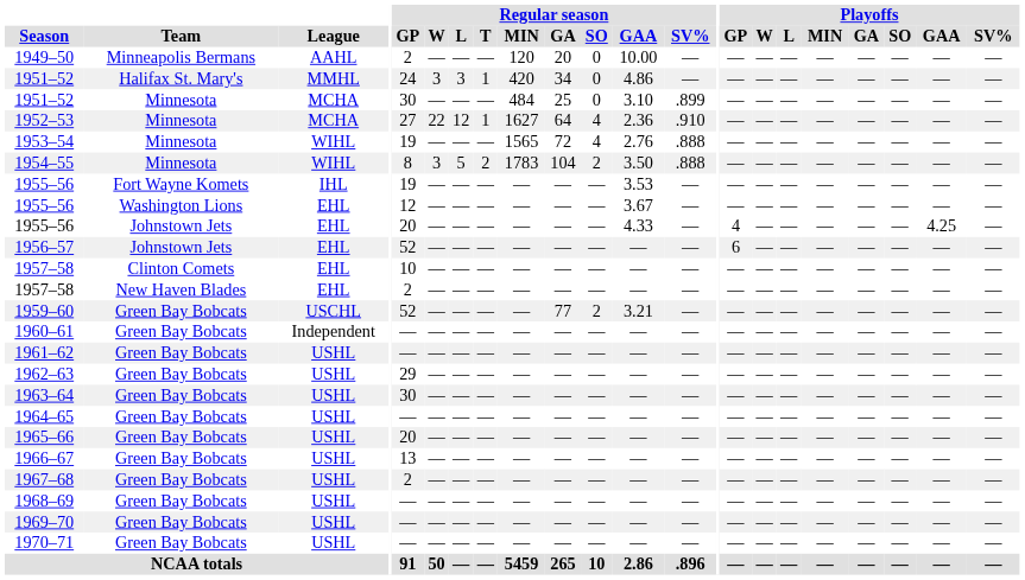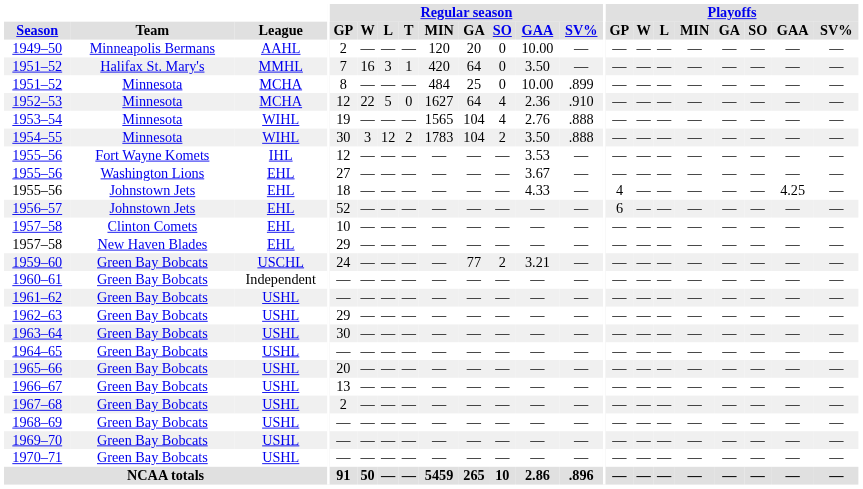 <table border="0" cellpadding="1" cellspacing="0" style="text-align:center; width:60em">
 <tr bgcolor="#e0e0e0">
 <th colspan="3" bgcolor="#ffffff"></th>
 <th rowspan="99" bgcolor="#ffffff"></th>
 <th colspan="9"><a href='#'>Regular season</a></th>
 <th rowspan="99" bgcolor="#ffffff"></th>
 <th colspan="8"><a href='#'>Playoffs</a></th>
 </tr>
 <tr bgcolor="#e0e0e0">
 <th><a href='#'>Season</a></th>
 <th>Team</th>
 <th>League</th>
 <th>GP</th>
 <th>W</th>
 <th>L</th>
 <th>T</th>
 <th>MIN</th>
 <th>GA</th>
 <th><a href='#'>SO</a></th>
 <th><a href='#'>GAA</a></th>
 <th><a href='#'>SV%</a></th>
 <th>GP</th>
 <th>W</th>
 <th>L</th>
 <th>MIN</th>
 <th>GA</th>
 <th>SO</th>
 <th>GAA</th>
 <th>SV%</th>
 </tr>
 <tr>
 <td><a href='#'>1949–50</a></td>
 <td><a href='#'>Minneapolis Bermans</a></td>
 <td><a href='#'>AAHL</a></td>
 <td>2</td>
 <td>—</td>
 <td>—</td>
 <td>—</td>
 <td>120</td>
 <td>20</td>
 <td>0</td>
 <td>10.00</td>
 <td>—</td>
 <td>—</td>
 <td>—</td>
 <td>—</td>
 <td>—</td>
 <td>—</td>
 <td>—</td>
 <td>—</td>
 <td>—</td>
 </tr>
 <tr bgcolor="f0f0f0">
 <td><a href='#'>1951–52</a></td>
 <td><a href='#'>Halifax St. Mary's</a></td>
 <td><a href='#'>MMHL</a></td>
-<td>24</td>
-<td>3</td>
+<td>7</td>
+<td>16</td>
 <td>3</td>
 <td>1</td>
 <td>420</td>
-<td>34</td>
+<td>64</td>
 <td>0</td>
-<td>4.86</td>
+<td>3.50</td>
 <td>—</td>
 <td>—</td>
 <td>—</td>
 <td>—</td>
 <td>—</td>
 <td>—</td>
 <td>—</td>
 <td>—</td>
 <td>—</td>
 </tr>
 <tr>
 <td><a href='#'>1951–52</a></td>
 <td><a href='#'>Minnesota</a></td>
 <td><a href='#'>MCHA</a></td>
-<td>30</td>
+<td>8</td>
 <td>—</td>
 <td>—</td>
 <td>—</td>
 <td>484</td>
 <td>25</td>
 <td>0</td>
-<td>3.10</td>
+<td>10.00</td>
 <td>.899</td>
 <td>—</td>
 <td>—</td>
 <td>—</td>
 <td>—</td>
 <td>—</td>
 <td>—</td>
 <td>—</td>
 <td>—</td>
 </tr>
 <tr bgcolor="f0f0f0">
 <td><a href='#'>1952–53</a></td>
 <td><a href='#'>Minnesota</a></td>
 <td><a href='#'>MCHA</a></td>
-<td>27</td>
+<td>12</td>
 <td>22</td>
-<td>12</td>
-<td>1</td>
+<td>5</td>
+<td>0</td>
 <td>1627</td>
 <td>64</td>
 <td>4</td>
 <td>2.36</td>
 <td>.910</td>
 <td>—</td>
 <td>—</td>
 <td>—</td>
 <td>—</td>
 <td>—</td>
 <td>—</td>
 <td>—</td>
 <td>—</td>
 </tr>
 <tr>
 <td><a href='#'>1953–54</a></td>
 <td><a href='#'>Minnesota</a></td>
 <td><a href='#'>WIHL</a></td>
 <td>19</td>
 <td>—</td>
 <td>—</td>
 <td>—</td>
 <td>1565</td>
-<td>72</td>
+<td>104</td>
 <td>4</td>
 <td>2.76</td>
 <td>.888</td>
 <td>—</td>
 <td>—</td>
 <td>—</td>
 <td>—</td>
 <td>—</td>
 <td>—</td>
 <td>—</td>
 <td>—</td>
 </tr>
 <tr bgcolor="f0f0f0">
 <td><a href='#'>1954–55</a></td>
 <td><a href='#'>Minnesota</a></td>
 <td><a href='#'>WIHL</a></td>
-<td>8</td>
+<td>30</td>
 <td>3</td>
-<td>5</td>
+<td>12</td>
 <td>2</td>
 <td>1783</td>
 <td>104</td>
 <td>2</td>
 <td>3.50</td>
 <td>.888</td>
 <td>—</td>
 <td>—</td>
 <td>—</td>
 <td>—</td>
 <td>—</td>
 <td>—</td>
 <td>—</td>
 <td>—</td>
 </tr>
 <tr>
 <td><a href='#'>1955–56</a></td>
 <td><a href='#'>Fort Wayne Komets</a></td>
 <td><a href='#'>IHL</a></td>
-<td>19</td>
+<td>12</td>
 <td>—</td>
 <td>—</td>
 <td>—</td>
 <td>—</td>
 <td>—</td>
 <td>—</td>
 <td>3.53</td>
 <td>—</td>
 <td>—</td>
 <td>—</td>
 <td>—</td>
 <td>—</td>
 <td>—</td>
 <td>—</td>
 <td>—</td>
 <td>—</td>
 </tr>
 <tr>
 <td><a href='#'>1955–56</a></td>
 <td><a href='#'>Washington Lions</a></td>
 <td><a href='#'>EHL</a></td>
-<td>12</td>
+<td>27</td>
 <td>—</td>
 <td>—</td>
 <td>—</td>
 <td>—</td>
 <td>—</td>
 <td>—</td>
 <td>3.67</td>
 <td>—</td>
 <td>—</td>
 <td>—</td>
 <td>—</td>
 <td>—</td>
 <td>—</td>
 <td>—</td>
 <td>—</td>
 <td>—</td>
 </tr>
 <tr>
 <td>1955–56</td>
 <td><a href='#'>Johnstown Jets</a></td>
 <td><a href='#'>EHL</a></td>
-<td>20</td>
+<td>18</td>
 <td>—</td>
 <td>—</td>
 <td>—</td>
 <td>—</td>
 <td>—</td>
 <td>—</td>
 <td>4.33</td>
 <td>—</td>
 <td>4</td>
 <td>—</td>
 <td>—</td>
 <td>—</td>
 <td>—</td>
 <td>—</td>
 <td>4.25</td>
 <td>—</td>
 </tr>
 <tr bgcolor="f0f0f0">
 <td><a href='#'>1956–57</a></td>
 <td><a href='#'>Johnstown Jets</a></td>
 <td><a href='#'>EHL</a></td>
 <td>52</td>
 <td>—</td>
 <td>—</td>
 <td>—</td>
 <td>—</td>
 <td>—</td>
 <td>—</td>
 <td>—</td>
 <td>—</td>
 <td>6</td>
 <td>—</td>
 <td>—</td>
 <td>—</td>
 <td>—</td>
 <td>—</td>
 <td>—</td>
 <td>—</td>
 </tr>
 <tr>
 <td><a href='#'>1957–58</a></td>
 <td><a href='#'>Clinton Comets</a></td>
 <td><a href='#'>EHL</a></td>
 <td>10</td>
 <td>—</td>
 <td>—</td>
 <td>—</td>
 <td>—</td>
 <td>—</td>
 <td>—</td>
 <td>—</td>
 <td>—</td>
 <td>—</td>
 <td>—</td>
 <td>—</td>
 <td>—</td>
 <td>—</td>
 <td>—</td>
 <td>—</td>
 <td>—</td>
 </tr>
 <tr>
 <td>1957–58</td>
 <td><a href='#'>New Haven Blades</a></td>
 <td><a href='#'>EHL</a></td>
-<td>2</td>
+<td>29</td>
 <td>—</td>
 <td>—</td>
 <td>—</td>
 <td>—</td>
 <td>—</td>
 <td>—</td>
 <td>—</td>
 <td>—</td>
 <td>—</td>
 <td>—</td>
 <td>—</td>
 <td>—</td>
 <td>—</td>
 <td>—</td>
 <td>—</td>
 <td>—</td>
 </tr>
 <tr bgcolor="f0f0f0">
 <td><a href='#'>1959–60</a></td>
 <td><a href='#'>Green Bay Bobcats</a></td>
 <td><a href='#'>USCHL</a></td>
-<td>52</td>
+<td>24</td>
 <td>—</td>
 <td>—</td>
 <td>—</td>
 <td>—</td>
 <td>77</td>
 <td>2</td>
 <td>3.21</td>
 <td>—</td>
 <td>—</td>
 <td>—</td>
 <td>—</td>
 <td>—</td>
 <td>—</td>
 <td>—</td>
 <td>—</td>
 <td>—</td>
 </tr>
 <tr>
 <td><a href='#'>1960–61</a></td>
 <td><a href='#'>Green Bay Bobcats</a></td>
 <td>Independent</td>
 <td>—</td>
 <td>—</td>
 <td>—</td>
 <td>—</td>
 <td>—</td>
 <td>—</td>
 <td>—</td>
 <td>—</td>
 <td>—</td>
 <td>—</td>
 <td>—</td>
 <td>—</td>
 <td>—</td>
 <td>—</td>
 <td>—</td>
 <td>—</td>
 <td>—</td>
 </tr>
 <tr bgcolor="f0f0f0">
 <td><a href='#'>1961–62</a></td>
 <td><a href='#'>Green Bay Bobcats</a></td>
 <td><a href='#'>USHL</a></td>
 <td>—</td>
 <td>—</td>
 <td>—</td>
 <td>—</td>
 <td>—</td>
 <td>—</td>
 <td>—</td>
 <td>—</td>
 <td>—</td>
 <td>—</td>
 <td>—</td>
 <td>—</td>
 <td>—</td>
 <td>—</td>
 <td>—</td>
 <td>—</td>
 <td>—</td>
 </tr>
 <tr>
 <td><a href='#'>1962–63</a></td>
 <td><a href='#'>Green Bay Bobcats</a></td>
 <td><a href='#'>USHL</a></td>
 <td>29</td>
 <td>—</td>
 <td>—</td>
 <td>—</td>
 <td>—</td>
 <td>—</td>
 <td>—</td>
 <td>—</td>
 <td>—</td>
 <td>—</td>
 <td>—</td>
 <td>—</td>
 <td>—</td>
 <td>—</td>
 <td>—</td>
 <td>—</td>
 <td>—</td>
 </tr>
 <tr bgcolor="f0f0f0">
 <td><a href='#'>1963–64</a></td>
 <td><a href='#'>Green Bay Bobcats</a></td>
 <td><a href='#'>USHL</a></td>
 <td>30</td>
 <td>—</td>
 <td>—</td>
 <td>—</td>
 <td>—</td>
 <td>—</td>
 <td>—</td>
 <td>—</td>
 <td>—</td>
 <td>—</td>
 <td>—</td>
 <td>—</td>
 <td>—</td>
 <td>—</td>
 <td>—</td>
 <td>—</td>
 <td>—</td>
 </tr>
 <tr>
 <td><a href='#'>1964–65</a></td>
 <td><a href='#'>Green Bay Bobcats</a></td>
 <td><a href='#'>USHL</a></td>
 <td>—</td>
 <td>—</td>
 <td>—</td>
 <td>—</td>
 <td>—</td>
 <td>—</td>
 <td>—</td>
 <td>—</td>
 <td>—</td>
 <td>—</td>
 <td>—</td>
 <td>—</td>
 <td>—</td>
 <td>—</td>
 <td>—</td>
 <td>—</td>
 <td>—</td>
 </tr>
 <tr bgcolor="f0f0f0">
 <td><a href='#'>1965–66</a></td>
 <td><a href='#'>Green Bay Bobcats</a></td>
 <td><a href='#'>USHL</a></td>
 <td>20</td>
 <td>—</td>
 <td>—</td>
 <td>—</td>
 <td>—</td>
 <td>—</td>
 <td>—</td>
 <td>—</td>
 <td>—</td>
 <td>—</td>
 <td>—</td>
 <td>—</td>
 <td>—</td>
 <td>—</td>
 <td>—</td>
 <td>—</td>
 <td>—</td>
 </tr>
 <tr>
 <td><a href='#'>1966–67</a></td>
 <td><a href='#'>Green Bay Bobcats</a></td>
 <td><a href='#'>USHL</a></td>
 <td>13</td>
 <td>—</td>
 <td>—</td>
 <td>—</td>
 <td>—</td>
 <td>—</td>
 <td>—</td>
 <td>—</td>
 <td>—</td>
 <td>—</td>
 <td>—</td>
 <td>—</td>
 <td>—</td>
 <td>—</td>
 <td>—</td>
 <td>—</td>
 <td>—</td>
 </tr>
 <tr bgcolor="f0f0f0">
 <td><a href='#'>1967–68</a></td>
 <td><a href='#'>Green Bay Bobcats</a></td>
 <td><a href='#'>USHL</a></td>
 <td>2</td>
 <td>—</td>
 <td>—</td>
 <td>—</td>
 <td>—</td>
 <td>—</td>
 <td>—</td>
 <td>—</td>
 <td>—</td>
 <td>—</td>
 <td>—</td>
 <td>—</td>
 <td>—</td>
 <td>—</td>
 <td>—</td>
 <td>—</td>
 <td>—</td>
 </tr>
 <tr>
 <td><a href='#'>1968–69</a></td>
 <td><a href='#'>Green Bay Bobcats</a></td>
 <td><a href='#'>USHL</a></td>
 <td>—</td>
 <td>—</td>
 <td>—</td>
 <td>—</td>
 <td>—</td>
 <td>—</td>
 <td>—</td>
 <td>—</td>
 <td>—</td>
 <td>—</td>
 <td>—</td>
 <td>—</td>
 <td>—</td>
 <td>—</td>
 <td>—</td>
 <td>—</td>
 <td>—</td>
 </tr>
 <tr bgcolor="f0f0f0">
 <td><a href='#'>1969–70</a></td>
 <td><a href='#'>Green Bay Bobcats</a></td>
 <td><a href='#'>USHL</a></td>
 <td>—</td>
 <td>—</td>
 <td>—</td>
 <td>—</td>
 <td>—</td>
 <td>—</td>
 <td>—</td>
 <td>—</td>
 <td>—</td>
 <td>—</td>
 <td>—</td>
 <td>—</td>
 <td>—</td>
 <td>—</td>
 <td>—</td>
 <td>—</td>
 <td>—</td>
 </tr>
 <tr>
 <td><a href='#'>1970–71</a></td>
 <td><a href='#'>Green Bay Bobcats</a></td>
 <td><a href='#'>USHL</a></td>
 <td>—</td>
 <td>—</td>
 <td>—</td>
 <td>—</td>
 <td>—</td>
 <td>—</td>
 <td>—</td>
 <td>—</td>
 <td>—</td>
 <td>—</td>
 <td>—</td>
 <td>—</td>
 <td>—</td>
 <td>—</td>
 <td>—</td>
 <td>—</td>
 <td>—</td>
 </tr>
 <tr bgcolor="#e0e0e0">
 <th colspan="3">NCAA totals</th>
 <th>91</th>
 <th>50</th>
 <th>—</th>
 <th>—</th>
 <th>5459</th>
 <th>265</th>
 <th>10</th>
 <th>2.86</th>
 <th>.896</th>
 <th>—</th>
 <th>—</th>
 <th>—</th>
 <th>—</th>
 <th>—</th>
 <th>—</th>
 <th>—</th>
 <th>—</th>
 </tr>
 </table>
